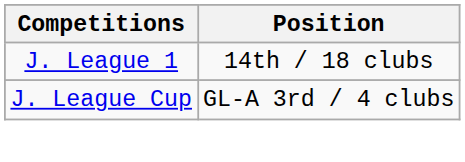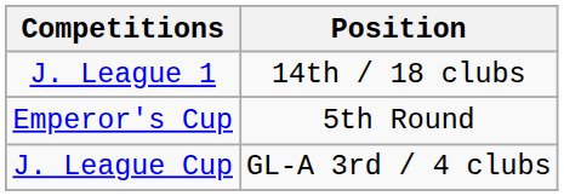 <table class="wikitable" style="text-align:center;">
 <tr>
 <th>Competitions</th>
 <th>Position</th>
 </tr>
 <tr>
 <td><a href='#'>J. League 1</a></td>
 <td>14th / 18 clubs</td>
 </tr>
 <tr>
+<td><a href='#'>Emperor's Cup</a></td>
+<td>5th Round</td>
+</tr>
+<tr>
 <td><a href='#'>J. League Cup</a></td>
 <td>GL-A 3rd / 4 clubs</td>
 </tr>
 </table>
